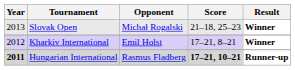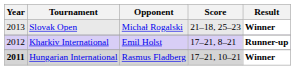 <table class="sortable wikitable" style="font-size: 90%;">
 <tr>
 <th>Year</th>
 <th>Tournament</th>
 <th>Opponent</th>
 <th>Score</th>
 <th>Result</th>
 </tr>
 <tr style="background:#E9E9E9">
 <td align="center">2013</td>
 <td align="left"><a href='#'>Slovak Open</a></td>
 <td align="left"> <a href='#'>Michał Rogalski</a></td>
 <td align="left">21–18, 25–23</td>
 <td style="text-align:left; background:white"> <strong>Winner</strong></td>
 </tr>
 <tr>
 </tr>
 <tr style="background:#D8CEF6">
 <td align="center">2012</td>
 <td align="left"><a href='#'>Kharkiv International</a></td>
 <td align="left"> <a href='#'>Emil Holst</a></td>
 <td align="left">17–21, 8–21</td>
-<td style="text-align:left; background:white"> <strong>Winner</strong></td>
+<td style="text-align:left; background:white"> <strong>Runner-up</strong></td>
 </tr>
 <tr>
 </tr>
 <tr style="background:#D5D5D5">
 <td align="center"><strong>2011</strong></td>
 <td align="left"><a href='#'>Hungarian International</a></td>
 <td align="left"> <a href='#'>Rasmus Fladberg</a></td>
-<td align="left"><strong>17–21, 10–21</strong></td>
-<td style="text-align:left; background:white"> <strong>Runner-up</strong></td>
+<td align="left">17–21, 10–21</td>
+<td style="text-align:left; background:white"> <strong>Winner</strong></td>
 </tr>
 </table>
